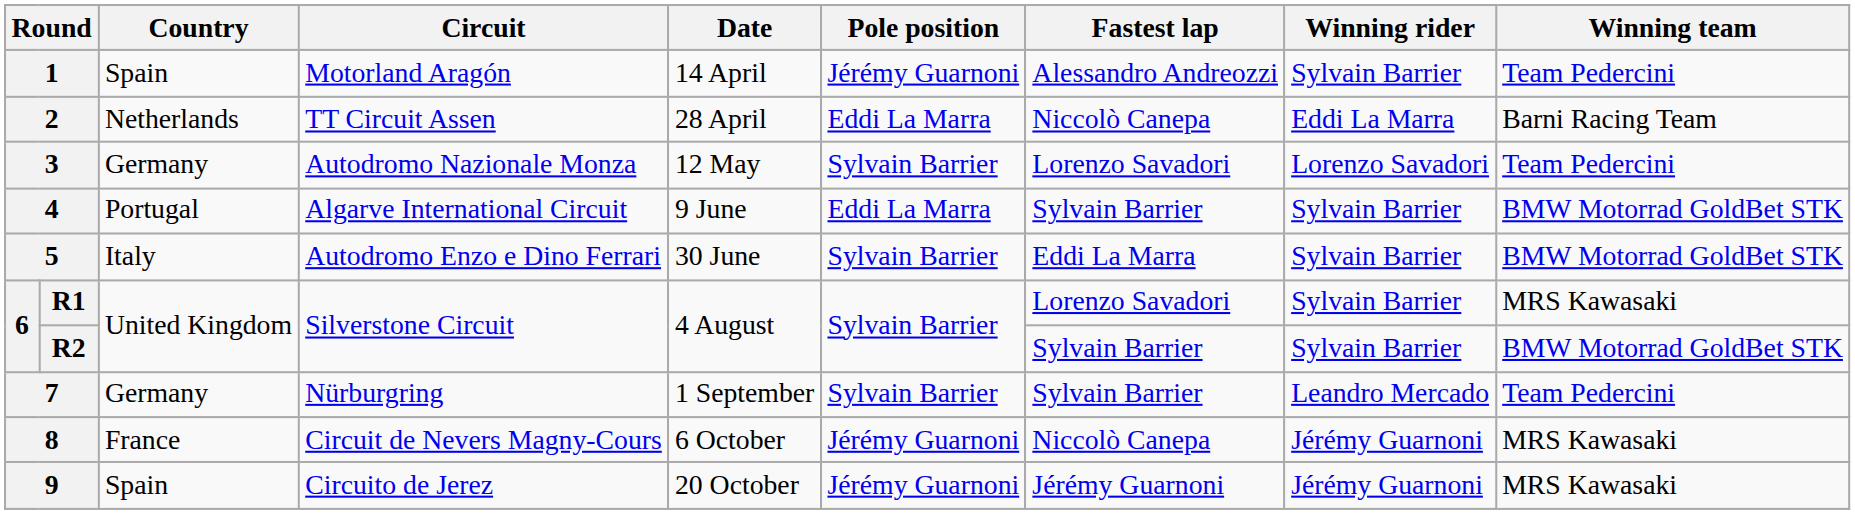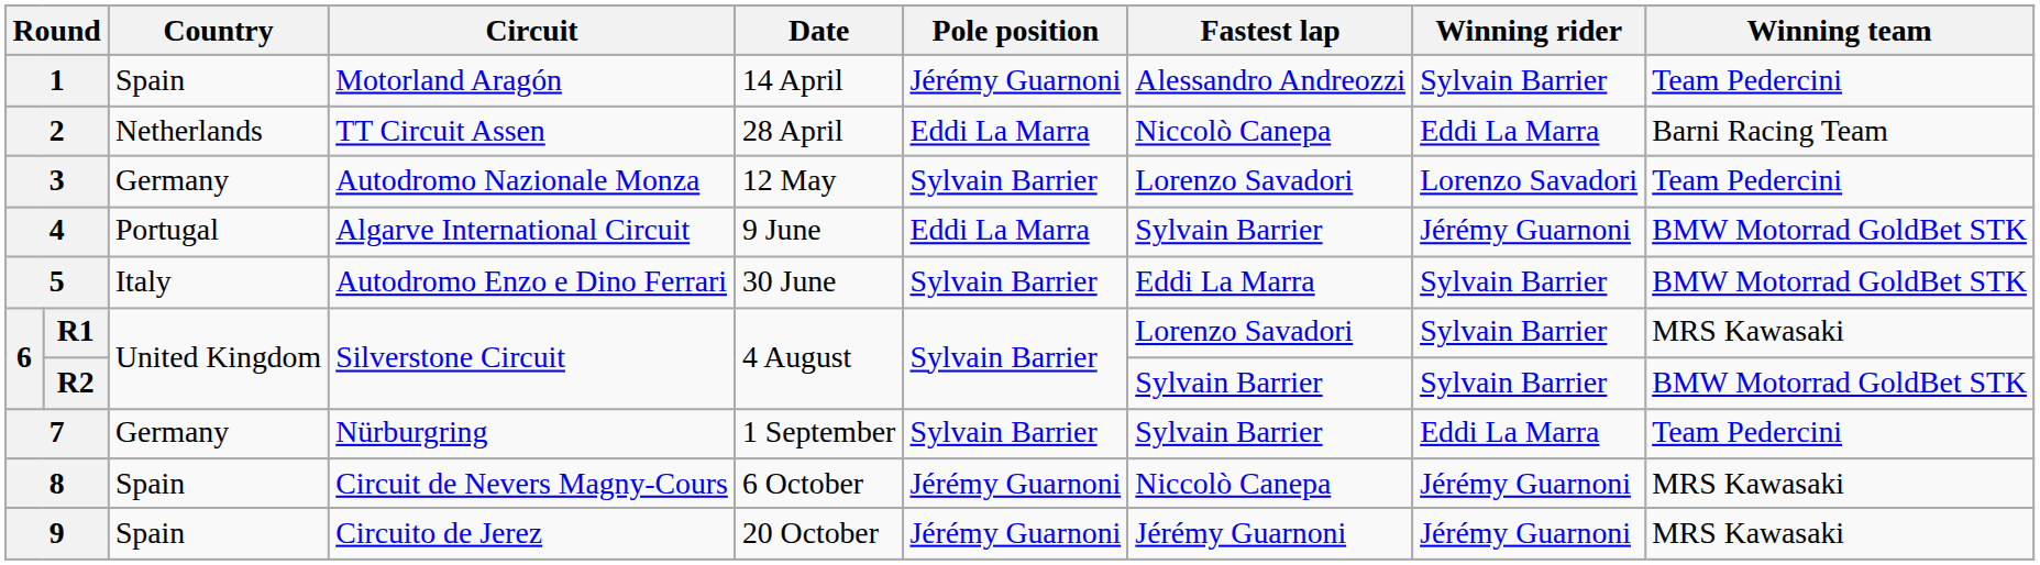 <table class="wikitable" style="font-size: 85%">
 <tr>
 <th colspan=2>Round</th>
 <th>Country</th>
 <th>Circuit</th>
 <th>Date</th>
 <th>Pole position</th>
 <th>Fastest lap</th>
 <th>Winning rider</th>
 <th>Winning team</th>
 </tr>
 <tr>
 <th colspan=2>1</th>
 <td> Spain</td>
 <td><a href='#'>Motorland Aragón</a></td>
 <td>14 April</td>
 <td> <a href='#'>Jérémy Guarnoni</a></td>
 <td> <a href='#'>Alessandro Andreozzi</a></td>
 <td> <a href='#'>Sylvain Barrier</a></td>
 <td><a href='#'>Team Pedercini</a></td>
 </tr>
 <tr>
 <th colspan=2>2</th>
 <td> Netherlands</td>
 <td><a href='#'>TT Circuit Assen</a></td>
 <td>28 April</td>
 <td> <a href='#'>Eddi La Marra</a></td>
 <td> <a href='#'>Niccolò Canepa</a></td>
 <td> <a href='#'>Eddi La Marra</a></td>
 <td>Barni Racing Team</td>
 </tr>
 <tr>
 <th colspan=2>3</th>
 <td> Germany</td>
 <td><a href='#'>Autodromo Nazionale Monza</a></td>
 <td>12 May</td>
 <td> <a href='#'>Sylvain Barrier</a></td>
 <td> <a href='#'>Lorenzo Savadori</a></td>
 <td> <a href='#'>Lorenzo Savadori</a></td>
 <td><a href='#'>Team Pedercini</a></td>
 </tr>
 <tr>
 <th colspan=2>4</th>
 <td> Portugal</td>
 <td><a href='#'>Algarve International Circuit</a></td>
 <td>9 June</td>
 <td> <a href='#'>Eddi La Marra</a></td>
 <td> <a href='#'>Sylvain Barrier</a></td>
-<td> <a href='#'>Sylvain Barrier</a></td>
+<td> <a href='#'>Jérémy Guarnoni</a></td>
 <td><a href='#'>BMW Motorrad GoldBet STK</a></td>
 </tr>
 <tr>
 <th colspan=2>5</th>
 <td> Italy</td>
 <td><a href='#'>Autodromo Enzo e Dino Ferrari</a></td>
 <td>30 June</td>
 <td> <a href='#'>Sylvain Barrier</a></td>
 <td> <a href='#'>Eddi La Marra</a></td>
 <td> <a href='#'>Sylvain Barrier</a></td>
 <td><a href='#'>BMW Motorrad GoldBet STK</a></td>
 </tr>
 <tr>
 <th rowspan=2>6</th>
 <th>R1</th>
 <td rowspan=2> United Kingdom</td>
 <td rowspan=2><a href='#'>Silverstone Circuit</a></td>
 <td rowspan=2>4 August</td>
 <td rowspan=2> <a href='#'>Sylvain Barrier</a></td>
 <td> <a href='#'>Lorenzo Savadori</a></td>
 <td> <a href='#'>Sylvain Barrier</a></td>
 <td>MRS Kawasaki</td>
 </tr>
 <tr>
 <th>R2</th>
 <td> <a href='#'>Sylvain Barrier</a></td>
 <td> <a href='#'>Sylvain Barrier</a></td>
 <td><a href='#'>BMW Motorrad GoldBet STK</a></td>
 </tr>
 <tr>
 <th colspan=2>7</th>
 <td> Germany</td>
 <td><a href='#'>Nürburgring</a></td>
 <td>1 September</td>
 <td> <a href='#'>Sylvain Barrier</a></td>
 <td> <a href='#'>Sylvain Barrier</a></td>
-<td> <a href='#'>Leandro Mercado</a></td>
+<td> <a href='#'>Eddi La Marra</a></td>
 <td><a href='#'>Team Pedercini</a></td>
 </tr>
 <tr>
 <th colspan=2>8</th>
-<td> France</td>
+<td> Spain</td>
 <td><a href='#'>Circuit de Nevers Magny-Cours</a></td>
 <td>6 October</td>
 <td> <a href='#'>Jérémy Guarnoni</a></td>
 <td> <a href='#'>Niccolò Canepa</a></td>
 <td> <a href='#'>Jérémy Guarnoni</a></td>
 <td>MRS Kawasaki</td>
 </tr>
 <tr>
 <th colspan=2>9</th>
 <td> Spain</td>
 <td><a href='#'>Circuito de Jerez</a></td>
 <td>20 October</td>
 <td> <a href='#'>Jérémy Guarnoni</a></td>
 <td> <a href='#'>Jérémy Guarnoni</a></td>
 <td> <a href='#'>Jérémy Guarnoni</a></td>
 <td>MRS Kawasaki</td>
 </tr>
 </table>
